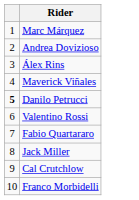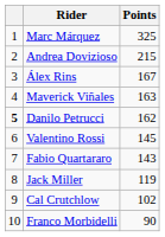 <table class="wikitable" style="font-size: 95%;">
 <tr>
 <th></th>
 <th>Rider</th>
+<th>Points</th>
 </tr>
 <tr>
 <td align=center>1</td>
 <td> <a href='#'>Marc Márquez</a></td>
+<td align=right>325</td>
 </tr>
 <tr>
 <td align=center>2</td>
 <td> <a href='#'>Andrea Dovizioso</a></td>
+<td align=right>215</td>
 </tr>
 <tr>
 <td align=center>3</td>
 <td> <a href='#'>Álex Rins</a></td>
+<td align=right>167</td>
 </tr>
 <tr>
 <td align=center>4</td>
 <td> <a href='#'>Maverick Viñales</a></td>
+<td align=right>163</td>
 </tr>
 <tr>
 <td align=center><strong>5</strong></td>
 <td> <a href='#'>Danilo Petrucci</a></td>
+<td align=right>162</td>
 </tr>
 <tr>
 <td align=center>6</td>
 <td> <a href='#'>Valentino Rossi</a></td>
+<td align=right>145</td>
 </tr>
 <tr>
 <td align=center>7</td>
 <td> <a href='#'>Fabio Quartararo</a></td>
+<td align=right>143</td>
 </tr>
 <tr>
 <td align=center>8</td>
 <td> <a href='#'>Jack Miller</a></td>
+<td align=right>119</td>
 </tr>
 <tr>
 <td align=center>9</td>
 <td> <a href='#'>Cal Crutchlow</a></td>
+<td align=right>102</td>
 </tr>
 <tr>
 <td align=center>10</td>
 <td> <a href='#'>Franco Morbidelli</a></td>
+<td align=right>90</td>
 </tr>
 </table>
